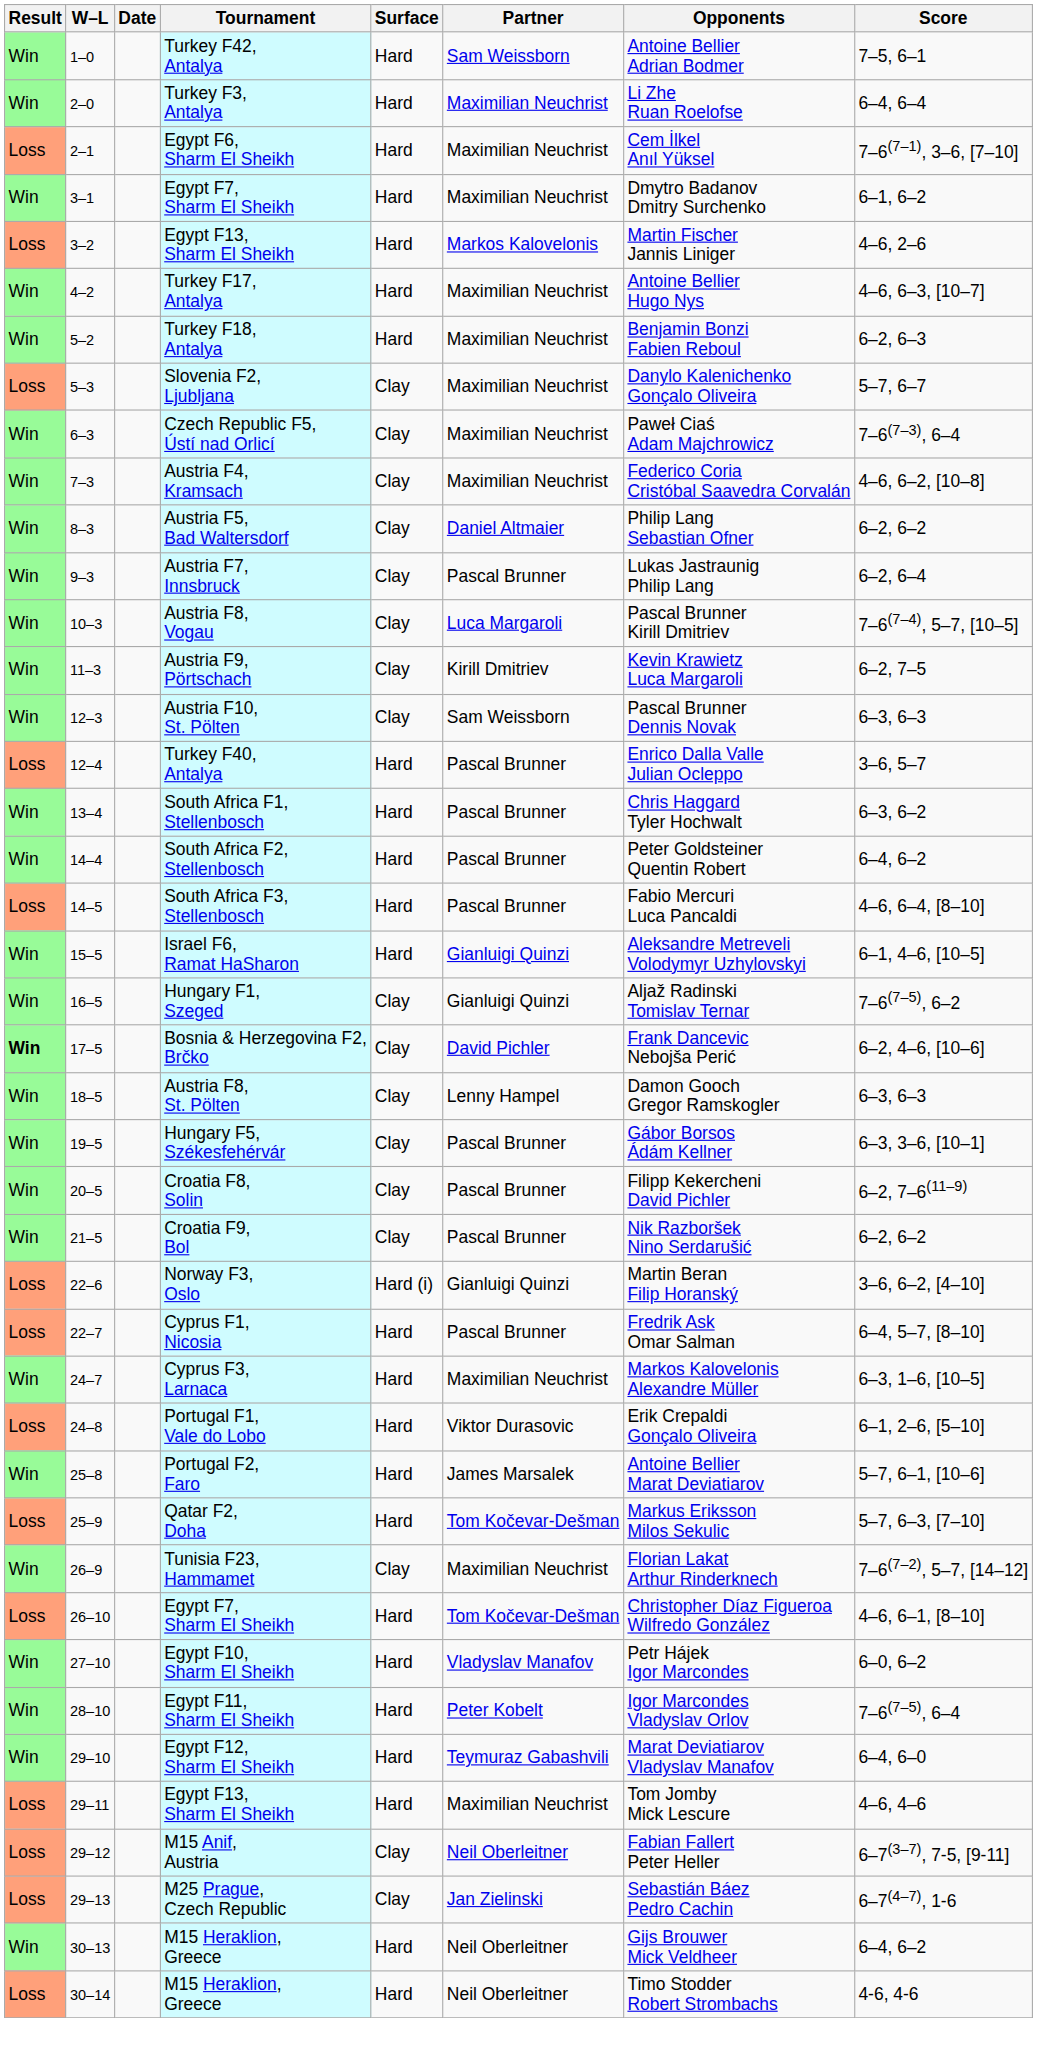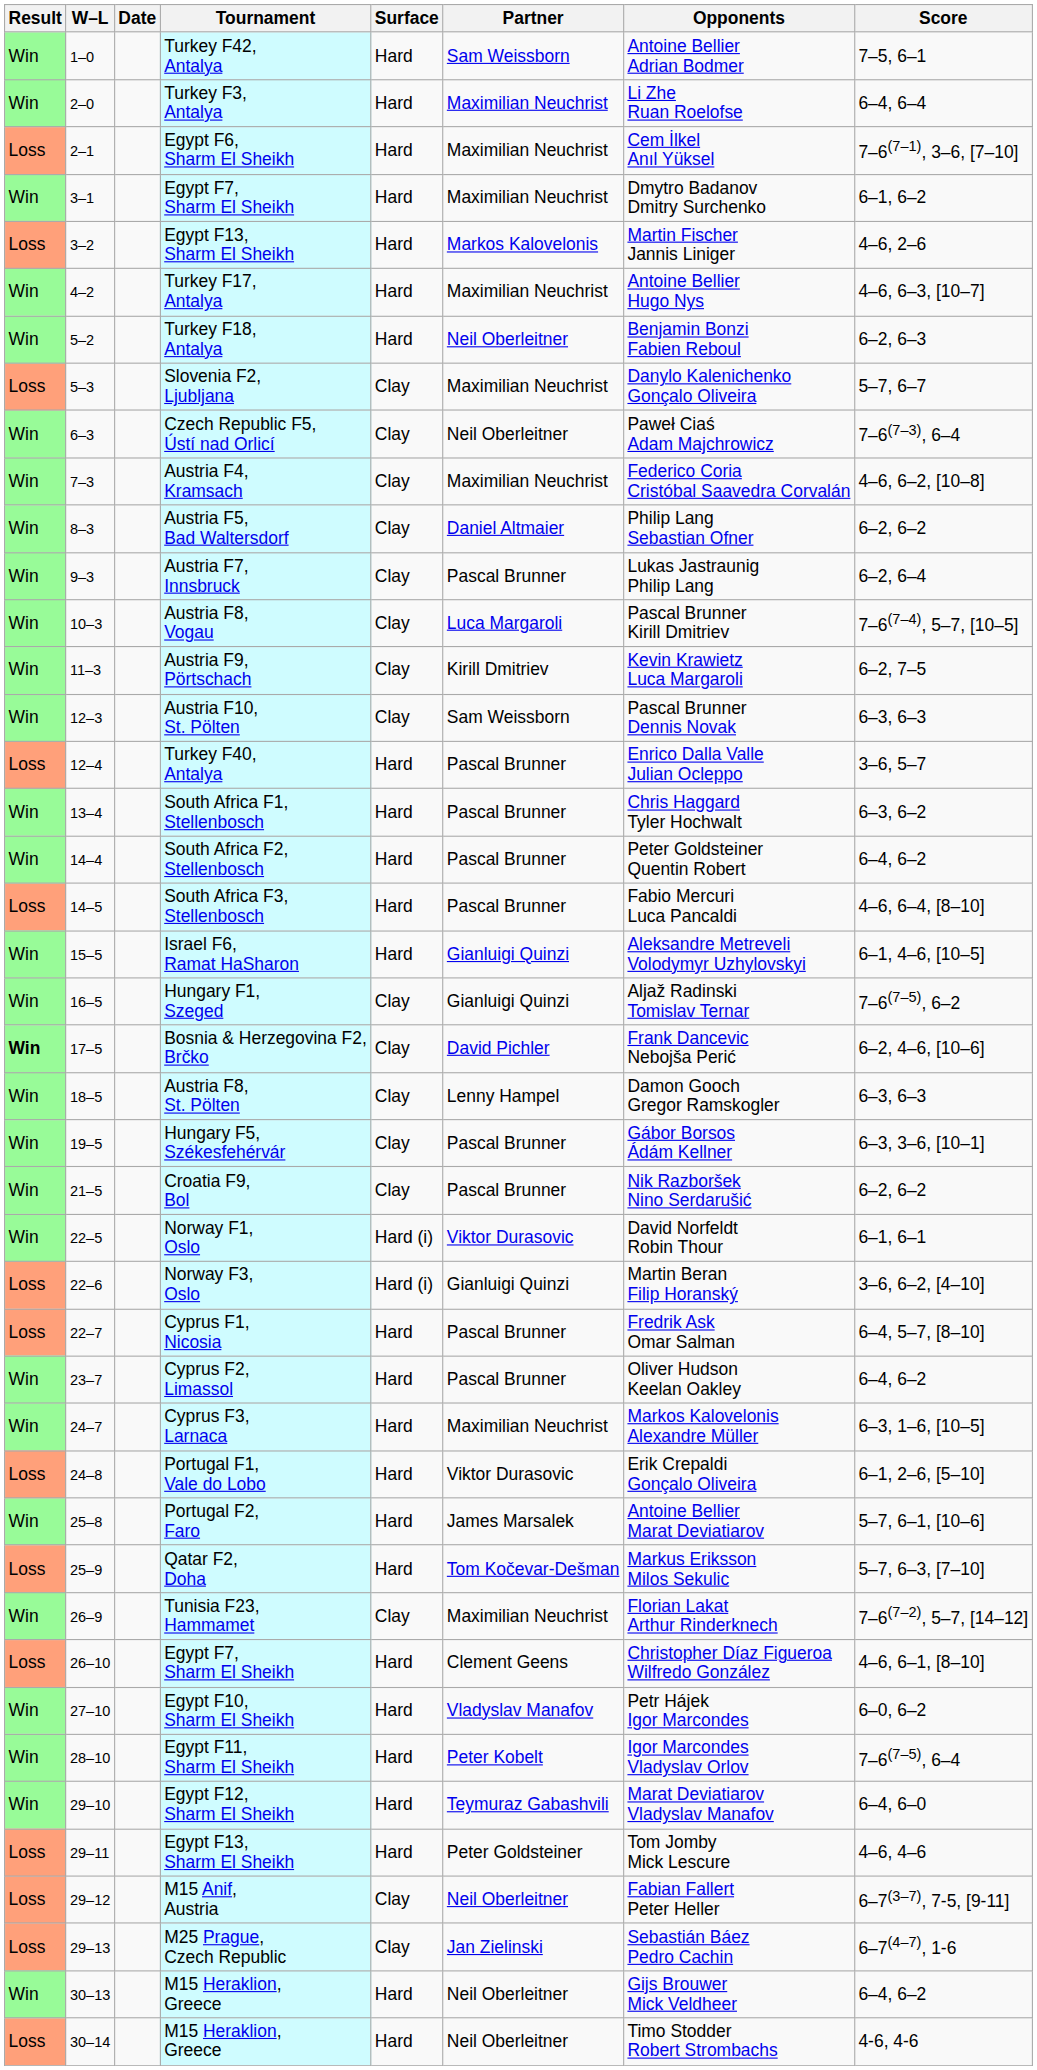 <table class="sortable wikitable nowrap">
 <tr>
 <th>Result</th>
 <th class="unsortable">W–L</th>
 <th>Date</th>
 <th>Tournament</th>
 <th>Surface</th>
 <th>Partner</th>
 <th>Opponents</th>
 <th class="unsortable">Score</th>
 </tr>
 <tr>
 <td bgcolor=98FB98>Win</td>
 <td><small>1–0</small></td>
 <td></td>
 <td style="background:#cffcff;">Turkey F42, <br> <a href='#'>Antalya</a></td>
 <td>Hard</td>
 <td> <a href='#'>Sam Weissborn</a></td>
 <td> <a href='#'>Antoine Bellier</a><br> <a href='#'>Adrian Bodmer</a></td>
 <td>7–5, 6–1</td>
 </tr>
 <tr>
 <td bgcolor=98FB98>Win</td>
 <td><small>2–0</small></td>
 <td></td>
 <td style="background:#cffcff;">Turkey F3, <br> <a href='#'>Antalya</a></td>
 <td>Hard</td>
 <td> <a href='#'>Maximilian Neuchrist</a></td>
 <td> <a href='#'>Li Zhe</a><br> <a href='#'>Ruan Roelofse</a></td>
 <td>6–4, 6–4</td>
 </tr>
 <tr>
 <td bgcolor=FFA07A>Loss</td>
 <td><small>2–1</small></td>
 <td></td>
 <td style="background:#cffcff;">Egypt F6, <br> <a href='#'>Sharm El Sheikh</a></td>
 <td>Hard</td>
 <td> Maximilian Neuchrist</td>
 <td> <a href='#'>Cem İlkel</a><br> <a href='#'>Anıl Yüksel</a></td>
 <td>7–6<sup>(7–1)</sup>, 3–6, [7–10]</td>
 </tr>
 <tr>
 <td bgcolor=98FB98>Win</td>
 <td><small>3–1</small></td>
 <td></td>
 <td style="background:#cffcff;">Egypt F7, <br> <a href='#'>Sharm El Sheikh</a></td>
 <td>Hard</td>
 <td> Maximilian Neuchrist</td>
 <td> Dmytro Badanov<br> Dmitry Surchenko</td>
 <td>6–1, 6–2</td>
 </tr>
 <tr>
 <td bgcolor=FFA07A>Loss</td>
 <td><small>3–2</small></td>
 <td></td>
 <td style="background:#cffcff;">Egypt F13, <br> <a href='#'>Sharm El Sheikh</a></td>
 <td>Hard</td>
 <td> <a href='#'>Markos Kalovelonis</a></td>
 <td> <a href='#'>Martin Fischer</a><br> Jannis Liniger</td>
 <td>4–6, 2–6</td>
 </tr>
 <tr>
 <td bgcolor=98FB98>Win</td>
 <td><small>4–2</small></td>
 <td></td>
 <td style="background:#cffcff;">Turkey F17, <br> <a href='#'>Antalya</a></td>
 <td>Hard</td>
 <td> Maximilian Neuchrist</td>
 <td> <a href='#'>Antoine Bellier</a><br> <a href='#'>Hugo Nys</a></td>
 <td>4–6, 6–3, [10–7]</td>
 </tr>
 <tr>
 <td bgcolor=98FB98>Win</td>
 <td><small>5–2</small></td>
 <td></td>
 <td style="background:#cffcff;">Turkey F18, <br> <a href='#'>Antalya</a></td>
 <td>Hard</td>
-<td> Maximilian Neuchrist</td>
+<td> <a href='#'>Neil Oberleitner</a></td>
 <td> <a href='#'>Benjamin Bonzi</a><br> <a href='#'>Fabien Reboul</a></td>
 <td>6–2, 6–3</td>
 </tr>
 <tr>
 <td bgcolor=FFA07A>Loss</td>
 <td><small>5–3</small></td>
 <td></td>
 <td style="background:#cffcff;">Slovenia F2, <br> <a href='#'>Ljubljana</a></td>
 <td>Clay</td>
 <td> Maximilian Neuchrist</td>
 <td> <a href='#'>Danylo Kalenichenko</a><br> <a href='#'>Gonçalo Oliveira</a></td>
 <td>5–7, 6–7</td>
 </tr>
 <tr>
 <td bgcolor=98FB98>Win</td>
 <td><small>6–3</small></td>
 <td></td>
 <td style="background:#cffcff;">Czech Republic F5, <br> <a href='#'>Ústí nad Orlicí</a></td>
 <td>Clay</td>
-<td> Maximilian Neuchrist</td>
+<td> Neil Oberleitner</td>
 <td> Paweł Ciaś<br> <a href='#'>Adam Majchrowicz</a></td>
 <td>7–6<sup>(7–3)</sup>, 6–4</td>
 </tr>
 <tr>
 <td bgcolor=98FB98>Win</td>
 <td><small>7–3</small></td>
 <td></td>
 <td style="background:#cffcff;">Austria F4, <br> <a href='#'>Kramsach</a></td>
 <td>Clay</td>
 <td> Maximilian Neuchrist</td>
 <td> <a href='#'>Federico Coria</a><br> <a href='#'>Cristóbal Saavedra Corvalán</a></td>
 <td>4–6, 6–2, [10–8]</td>
 </tr>
 <tr>
 <td bgcolor=98FB98>Win</td>
 <td><small>8–3</small></td>
 <td></td>
 <td style="background:#cffcff;">Austria F5, <br> <a href='#'>Bad Waltersdorf</a></td>
 <td>Clay</td>
 <td> <a href='#'>Daniel Altmaier</a></td>
 <td> Philip Lang<br> <a href='#'>Sebastian Ofner</a></td>
 <td>6–2, 6–2</td>
 </tr>
 <tr>
 <td bgcolor=98FB98>Win</td>
 <td><small>9–3</small></td>
 <td></td>
 <td style="background:#cffcff;">Austria F7, <br> <a href='#'>Innsbruck</a></td>
 <td>Clay</td>
 <td> Pascal Brunner</td>
 <td> Lukas Jastraunig<br> Philip Lang</td>
 <td>6–2, 6–4</td>
 </tr>
 <tr>
 <td bgcolor=98fb98>Win</td>
 <td><small>10–3</small></td>
 <td></td>
 <td style="background:#cffcff;">Austria F8, <br> <a href='#'>Vogau</a></td>
 <td>Clay</td>
 <td> <a href='#'>Luca Margaroli</a></td>
 <td> Pascal Brunner<br> Kirill Dmitriev</td>
 <td>7–6<sup>(7–4)</sup>, 5–7, [10–5]</td>
 </tr>
 <tr>
 <td bgcolor=98FB98>Win</td>
 <td><small>11–3</small></td>
 <td></td>
 <td style="background:#cffcff;">Austria F9, <br> <a href='#'>Pörtschach</a></td>
 <td>Clay</td>
 <td> Kirill Dmitriev</td>
 <td> <a href='#'>Kevin Krawietz</a><br> <a href='#'>Luca Margaroli</a></td>
 <td>6–2, 7–5</td>
 </tr>
 <tr>
 <td bgcolor=98FB98>Win</td>
 <td><small>12–3</small></td>
 <td></td>
 <td style="background:#cffcff;">Austria F10,<br>  <a href='#'>St. Pölten</a></td>
 <td>Clay</td>
 <td> Sam Weissborn</td>
 <td> Pascal Brunner <br> <a href='#'>Dennis Novak</a></td>
 <td>6–3, 6–3</td>
 </tr>
 <tr>
 <td bgcolor=FFA07A>Loss</td>
 <td><small>12–4</small></td>
 <td></td>
 <td style="background:#cffcff;">Turkey F40, <br> <a href='#'>Antalya</a></td>
 <td>Hard</td>
 <td> Pascal Brunner</td>
 <td> <a href='#'>Enrico Dalla Valle</a><br> <a href='#'>Julian Ocleppo</a></td>
 <td>3–6, 5–7</td>
 </tr>
 <tr>
 <td bgcolor=98FB98>Win</td>
 <td><small>13–4</small></td>
 <td></td>
 <td style="background:#cffcff;">South Africa F1, <br> <a href='#'>Stellenbosch</a></td>
 <td>Hard</td>
 <td> Pascal Brunner</td>
 <td> <a href='#'>Chris Haggard</a><br> Tyler Hochwalt</td>
 <td>6–3, 6–2</td>
 </tr>
 <tr>
 <td bgcolor=98FB98>Win</td>
 <td><small>14–4</small></td>
 <td></td>
 <td style="background:#cffcff;">South Africa F2, <br> <a href='#'>Stellenbosch</a></td>
 <td>Hard</td>
 <td> Pascal Brunner</td>
 <td> Peter Goldsteiner<br> Quentin Robert</td>
 <td>6–4, 6–2</td>
 </tr>
 <tr>
 <td bgcolor=FFA07A>Loss</td>
 <td><small>14–5</small></td>
 <td></td>
 <td style="background:#cffcff;">South Africa F3, <br> <a href='#'>Stellenbosch</a></td>
 <td>Hard</td>
 <td> Pascal Brunner</td>
 <td> Fabio Mercuri<br> Luca Pancaldi</td>
 <td>4–6, 6–4, [8–10]</td>
 </tr>
 <tr>
 <td bgcolor=98FB98>Win</td>
 <td><small>15–5</small></td>
 <td></td>
 <td style="background:#cffcff;">Israel F6, <br> <a href='#'>Ramat HaSharon</a></td>
 <td>Hard</td>
 <td> <a href='#'>Gianluigi Quinzi</a></td>
 <td> <a href='#'>Aleksandre Metreveli</a><br> <a href='#'>Volodymyr Uzhylovskyi</a></td>
 <td>6–1, 4–6, [10–5]</td>
 </tr>
 <tr>
 <td bgcolor=98FB98>Win</td>
 <td><small>16–5</small></td>
 <td></td>
 <td style="background:#cffcff;">Hungary F1, <br> <a href='#'>Szeged</a></td>
 <td>Clay</td>
 <td> Gianluigi Quinzi</td>
 <td> Aljaž Radinski<br> <a href='#'>Tomislav Ternar</a></td>
 <td>7–6<sup>(7–5)</sup>, 6–2</td>
 </tr>
 <tr>
 <td bgcolor=98FB98><strong>Win</strong></td>
 <td><small>17–5</small></td>
 <td></td>
 <td style="background:#cffcff;">Bosnia & Herzegovina F2, <br> <a href='#'>Brčko</a></td>
 <td>Clay</td>
 <td> <a href='#'>David Pichler</a></td>
 <td> <a href='#'>Frank Dancevic</a><br> Nebojša Perić</td>
 <td>6–2, 4–6, [10–6]</td>
 </tr>
 <tr>
 <td bgcolor=98FB98>Win</td>
 <td><small>18–5</small></td>
 <td></td>
 <td style="background:#cffcff;">Austria F8, <br> <a href='#'>St. Pölten</a></td>
 <td>Clay</td>
 <td> Lenny Hampel</td>
 <td> Damon Gooch<br> Gregor Ramskogler</td>
 <td>6–3, 6–3</td>
 </tr>
 <tr>
 <td bgcolor=98FB98>Win</td>
 <td><small>19–5</small></td>
 <td></td>
 <td style="background:#cffcff;">Hungary F5, <br> <a href='#'>Székesfehérvár</a></td>
 <td>Clay</td>
 <td> Pascal Brunner</td>
 <td> <a href='#'>Gábor Borsos</a><br> <a href='#'>Ádám Kellner</a></td>
 <td>6–3, 3–6, [10–1]</td>
 </tr>
 <tr>
 <td bgcolor=98FB98>Win</td>
-<td><small>20–5</small></td>
-<td></td>
-<td style="background:#cffcff;">Croatia F8, <br> <a href='#'>Solin</a></td>
-<td>Clay</td>
-<td> Pascal Brunner</td>
-<td> Filipp Kekercheni<br> <a href='#'>David Pichler</a></td>
-<td>6–2, 7–6<sup>(11–9)</sup></td>
-</tr>
-<tr>
-<td bgcolor=98FB98>Win</td>
 <td><small>21–5</small></td>
 <td></td>
 <td style="background:#cffcff;">Croatia F9, <br> <a href='#'>Bol</a></td>
 <td>Clay</td>
 <td> Pascal Brunner</td>
 <td> <a href='#'>Nik Razboršek</a><br> <a href='#'>Nino Serdarušić</a></td>
 <td>6–2, 6–2</td>
+</tr>
+<tr>
+<td bgcolor=98FB98>Win</td>
+<td><small>22–5</small></td>
+<td></td>
+<td style="background:#cffcff;">Norway F1, <br> <a href='#'>Oslo</a></td>
+<td>Hard (i)</td>
+<td> <a href='#'>Viktor Durasovic</a></td>
+<td> David Norfeldt<br> Robin Thour</td>
+<td>6–1, 6–1</td>
 </tr>
 <tr>
 <td bgcolor=FFA07A>Loss</td>
 <td><small>22–6</small></td>
 <td></td>
 <td style="background:#cffcff;">Norway F3, <br> <a href='#'>Oslo</a></td>
 <td>Hard (i)</td>
 <td> Gianluigi Quinzi</td>
 <td> Martin Beran<br> <a href='#'>Filip Horanský</a></td>
 <td>3–6, 6–2, [4–10]</td>
 </tr>
 <tr>
 <td bgcolor=FFA07A>Loss</td>
 <td><small>22–7</small></td>
 <td></td>
 <td style="background:#cffcff;">Cyprus F1, <br> <a href='#'>Nicosia</a></td>
 <td>Hard</td>
 <td> Pascal Brunner</td>
 <td> <a href='#'>Fredrik Ask</a><br> Omar Salman</td>
 <td>6–4, 5–7, [8–10]</td>
+</tr>
+<tr>
+<td bgcolor=98FB98>Win</td>
+<td><small>23–7</small></td>
+<td></td>
+<td style="background:#cffcff;">Cyprus F2, <br> <a href='#'>Limassol</a></td>
+<td>Hard</td>
+<td> Pascal Brunner</td>
+<td> Oliver Hudson<br> Keelan Oakley</td>
+<td>6–4, 6–2</td>
 </tr>
 <tr>
 <td bgcolor=98FB98>Win</td>
 <td><small>24–7</small></td>
 <td></td>
 <td style="background:#cffcff;">Cyprus F3, <br> <a href='#'>Larnaca</a></td>
 <td>Hard</td>
 <td> Maximilian Neuchrist</td>
 <td> <a href='#'>Markos Kalovelonis</a><br> <a href='#'>Alexandre Müller</a></td>
 <td>6–3, 1–6, [10–5]</td>
 </tr>
 <tr>
 <td bgcolor=FFA07A>Loss</td>
 <td><small>24–8</small></td>
 <td></td>
 <td style="background:#cffcff;">Portugal F1, <br> <a href='#'>Vale do Lobo</a></td>
 <td>Hard</td>
 <td> Viktor Durasovic</td>
 <td> Erik Crepaldi<br> <a href='#'>Gonçalo Oliveira</a></td>
 <td>6–1, 2–6, [5–10]</td>
 </tr>
 <tr>
 <td bgcolor=98FB98>Win</td>
 <td><small>25–8</small></td>
 <td></td>
 <td style="background:#cffcff;">Portugal F2, <br> <a href='#'>Faro</a></td>
 <td>Hard</td>
 <td> James Marsalek</td>
 <td> <a href='#'>Antoine Bellier</a><br> <a href='#'>Marat Deviatiarov</a></td>
 <td>5–7, 6–1, [10–6]</td>
 </tr>
 <tr>
 <td bgcolor=FFA07A>Loss</td>
 <td><small>25–9</small></td>
 <td></td>
 <td style="background:#cffcff;">Qatar F2, <br> <a href='#'>Doha</a></td>
 <td>Hard</td>
 <td> <a href='#'>Tom Kočevar-Dešman</a></td>
 <td> <a href='#'>Markus Eriksson</a> <br>  <a href='#'>Milos Sekulic</a></td>
 <td>5–7, 6–3, [7–10]</td>
 </tr>
 <tr>
 <td bgcolor=98FB98>Win</td>
 <td><small>26–9</small></td>
 <td></td>
 <td style="background:#cffcff;">Tunisia F23, <br> <a href='#'>Hammamet</a></td>
 <td>Clay</td>
 <td> Maximilian Neuchrist</td>
 <td> <a href='#'>Florian Lakat</a><br> <a href='#'>Arthur Rinderknech</a></td>
 <td>7–6<sup>(7–2)</sup>, 5–7, [14–12]</td>
 </tr>
 <tr>
 <td bgcolor=FFA07A>Loss</td>
 <td><small>26–10</small></td>
 <td></td>
 <td style="background:#cffcff;">Egypt F7, <br> <a href='#'>Sharm El Sheikh</a></td>
 <td>Hard</td>
-<td> <a href='#'>Tom Kočevar-Dešman</a></td>
+<td> Clement Geens</td>
 <td> <a href='#'>Christopher Díaz Figueroa</a><br> <a href='#'>Wilfredo González</a></td>
 <td>4–6, 6–1, [8–10]</td>
 </tr>
 <tr>
 <td bgcolor=98FB98>Win</td>
 <td><small>27–10</small></td>
 <td></td>
 <td style="background:#cffcff;">Egypt F10, <br> <a href='#'>Sharm El Sheikh</a></td>
 <td>Hard</td>
 <td> <a href='#'>Vladyslav Manafov</a></td>
 <td> Petr Hájek<br> <a href='#'>Igor Marcondes</a></td>
 <td>6–0, 6–2</td>
 </tr>
 <tr>
 <td bgcolor=98FB98>Win</td>
 <td><small>28–10</small></td>
 <td></td>
 <td style="background:#cffcff;">Egypt F11, <br> <a href='#'>Sharm El Sheikh</a></td>
 <td>Hard</td>
 <td> <a href='#'>Peter Kobelt</a></td>
 <td> <a href='#'>Igor Marcondes</a><br> <a href='#'>Vladyslav Orlov</a></td>
 <td>7–6<sup>(7–5)</sup>, 6–4</td>
 </tr>
 <tr>
 <td bgcolor=98FB98>Win</td>
 <td><small>29–10</small></td>
 <td></td>
 <td style="background:#cffcff;">Egypt F12, <br> <a href='#'>Sharm El Sheikh</a></td>
 <td>Hard</td>
 <td> <a href='#'>Teymuraz Gabashvili</a></td>
 <td> <a href='#'>Marat Deviatiarov</a><br> <a href='#'>Vladyslav Manafov</a></td>
 <td>6–4, 6–0</td>
 </tr>
 <tr>
 <td bgcolor=FFA07A>Loss</td>
 <td><small>29–11</small></td>
 <td></td>
 <td style="background:#cffcff;">Egypt F13, <br> <a href='#'>Sharm El Sheikh</a></td>
 <td>Hard</td>
-<td> Maximilian Neuchrist</td>
+<td> Peter Goldsteiner</td>
 <td> Tom Jomby<br> Mick Lescure</td>
 <td>4–6, 4–6</td>
 </tr>
 <tr>
 <td bgcolor=FFA07A>Loss</td>
 <td><small>29–12</small></td>
 <td></td>
 <td style="background:#cffcff;">M15 <a href='#'>Anif</a>, <br> Austria</td>
 <td>Clay</td>
 <td> <a href='#'>Neil Oberleitner</a></td>
 <td> <a href='#'>Fabian Fallert</a><br> Peter Heller</td>
 <td>6–7<sup>(3–7)</sup>, 7-5, [9-11]</td>
 </tr>
 <tr>
 <td bgcolor=FFA07A>Loss</td>
 <td><small>29–13</small></td>
 <td></td>
 <td style="background:#cffcff;">M25 <a href='#'>Prague</a>, <br> Czech Republic</td>
 <td>Clay</td>
 <td> <a href='#'>Jan Zielinski</a></td>
 <td> <a href='#'>Sebastián Báez</a><br> <a href='#'>Pedro Cachin</a></td>
 <td>6–7<sup>(4–7)</sup>, 1-6</td>
 </tr>
 <tr>
 <td bgcolor=98FB98>Win</td>
 <td><small>30–13</small></td>
 <td></td>
 <td style="background:#cffcff;">M15 <a href='#'>Heraklion</a>, <br> Greece</td>
 <td>Hard</td>
 <td> Neil Oberleitner</td>
 <td> <a href='#'>Gijs Brouwer</a><br> <a href='#'>Mick Veldheer</a></td>
 <td>6–4, 6–2</td>
 </tr>
 <tr>
 <td bgcolor=FFA07A>Loss</td>
 <td><small>30–14</small></td>
 <td></td>
 <td style="background:#cffcff;">M15 <a href='#'>Heraklion</a>, <br> Greece</td>
 <td>Hard</td>
 <td> Neil Oberleitner</td>
 <td> Timo Stodder<br> <a href='#'>Robert Strombachs</a></td>
 <td>4-6, 4-6</td>
 </tr>
 </table>
